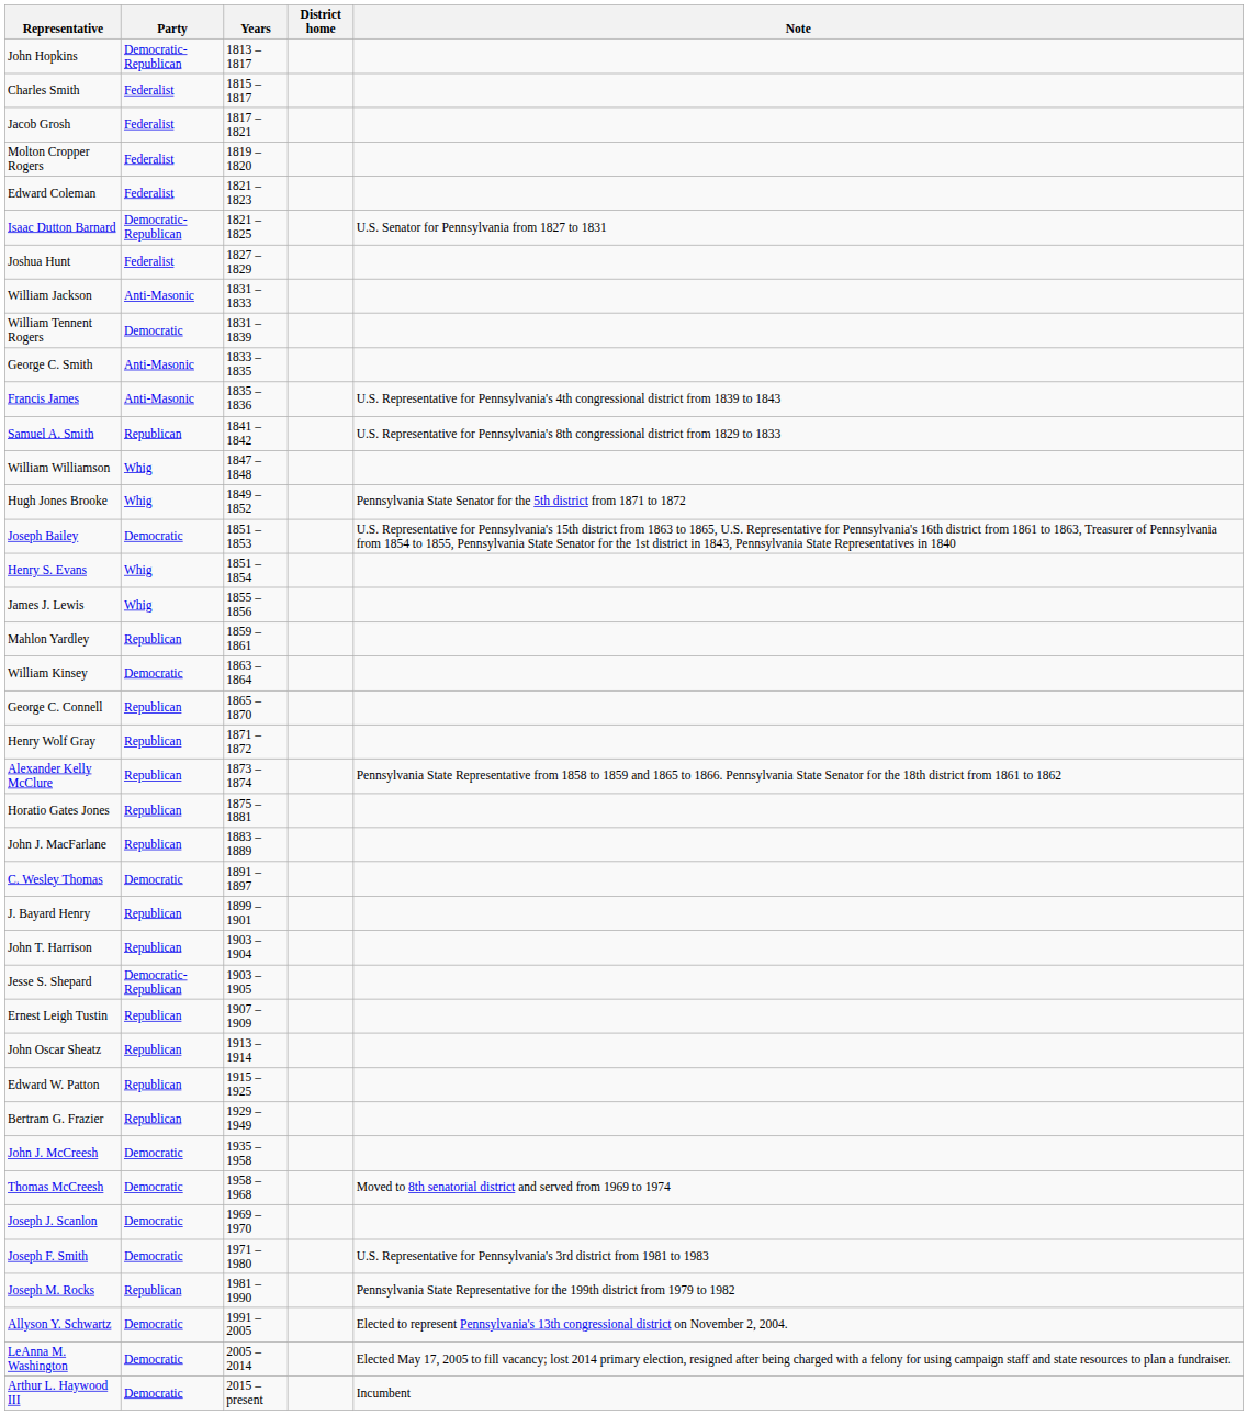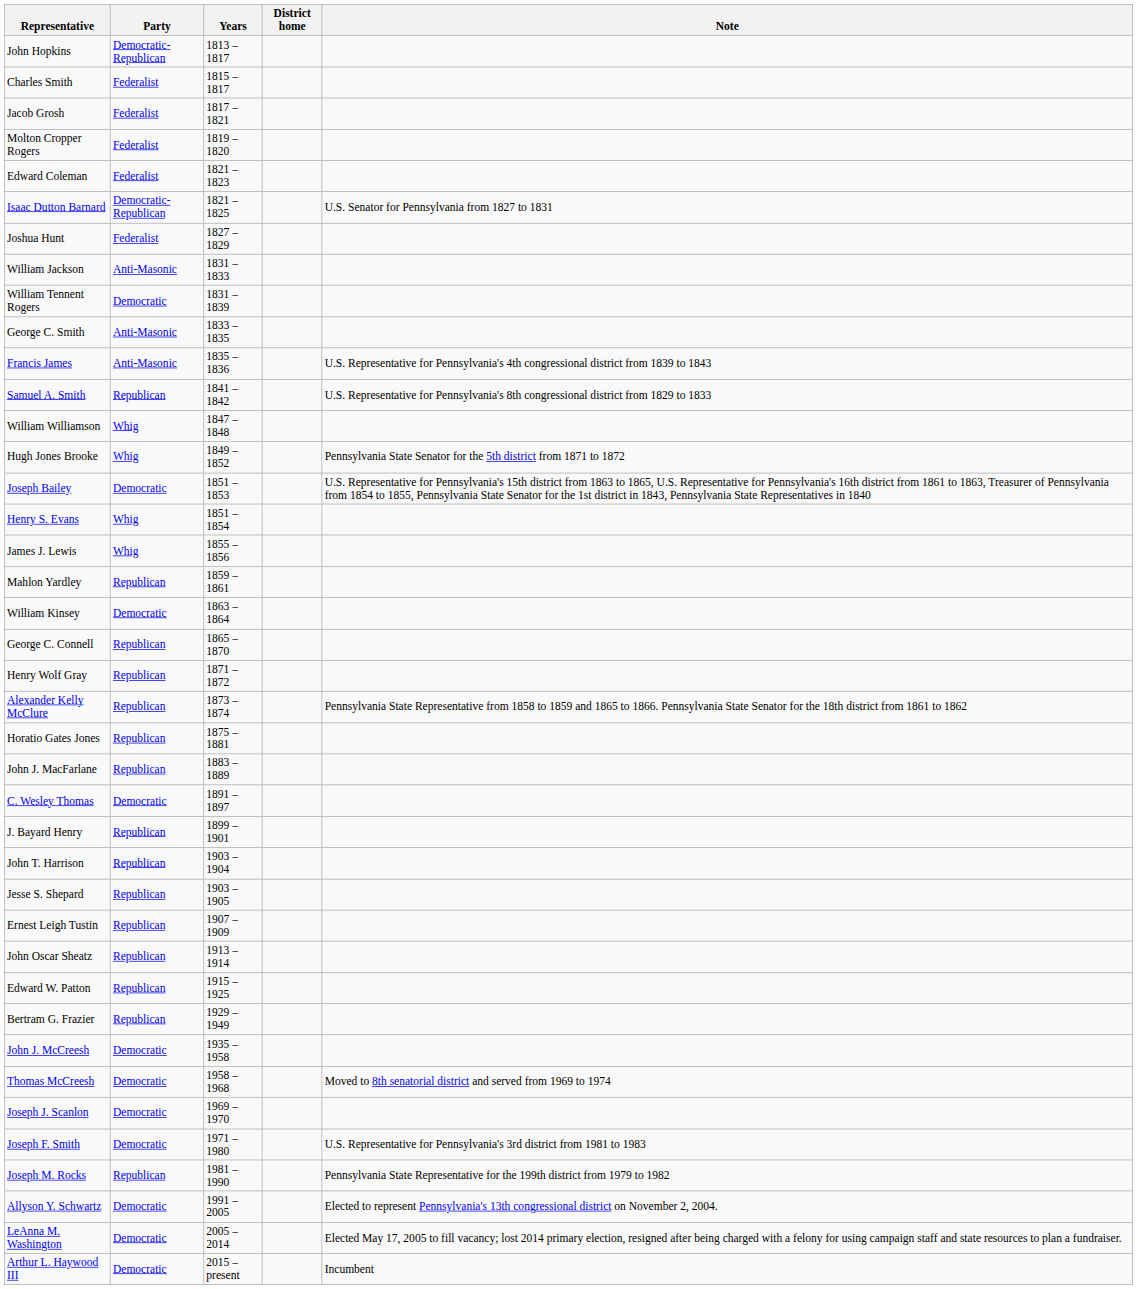 <table class=wikitable>
 <tr valign=bottom>
 <th>Representative</th>
 <th>Party</th>
 <th>Years</th>
 <th>District home</th>
 <th>Note</th>
 </tr>
 <tr>
 <td>John Hopkins</td>
 <td><a href='#'>Democratic-Republican</a></td>
 <td>1813 – 1817</td>
 <td></td>
 <td></td>
 </tr>
 <tr>
 <td>Charles Smith</td>
 <td><a href='#'>Federalist</a></td>
 <td>1815 – 1817</td>
 <td></td>
 <td></td>
 </tr>
 <tr>
 <td>Jacob Grosh</td>
 <td><a href='#'>Federalist</a></td>
 <td>1817 – 1821</td>
 <td></td>
 <td></td>
 </tr>
 <tr>
 <td>Molton Cropper Rogers</td>
 <td><a href='#'>Federalist</a></td>
 <td>1819 – 1820</td>
 <td></td>
 <td></td>
 </tr>
 <tr>
 <td>Edward Coleman</td>
 <td><a href='#'>Federalist</a></td>
 <td>1821 – 1823</td>
 <td></td>
 <td></td>
 </tr>
 <tr>
 <td><a href='#'>Isaac Dutton Barnard</a></td>
 <td><a href='#'>Democratic-Republican</a></td>
 <td>1821 – 1825</td>
 <td></td>
 <td>U.S. Senator for Pennsylvania from 1827 to 1831</td>
 </tr>
 <tr>
 <td>Joshua Hunt</td>
 <td><a href='#'>Federalist</a></td>
 <td>1827 – 1829</td>
 <td></td>
 <td></td>
 </tr>
 <tr>
 <td>William Jackson</td>
 <td><a href='#'>Anti-Masonic</a></td>
 <td>1831 – 1833</td>
 <td></td>
 <td></td>
 </tr>
 <tr>
 <td>William Tennent Rogers</td>
 <td><a href='#'>Democratic</a></td>
 <td>1831 – 1839</td>
 <td></td>
 <td></td>
 </tr>
 <tr>
 <td>George C. Smith</td>
 <td><a href='#'>Anti-Masonic</a></td>
 <td>1833 – 1835</td>
 <td></td>
 <td></td>
 </tr>
 <tr>
 <td><a href='#'>Francis James</a></td>
 <td><a href='#'>Anti-Masonic</a></td>
 <td>1835 – 1836</td>
 <td></td>
 <td>U.S. Representative for Pennsylvania's 4th congressional district from 1839 to 1843</td>
 </tr>
 <tr>
 <td><a href='#'>Samuel A. Smith</a></td>
 <td><a href='#'>Republican</a></td>
 <td>1841 – 1842</td>
 <td></td>
 <td>U.S. Representative for Pennsylvania's 8th congressional district from 1829 to 1833</td>
 </tr>
 <tr>
 <td>William Williamson</td>
 <td><a href='#'>Whig</a></td>
 <td>1847 – 1848</td>
 <td></td>
 <td></td>
 </tr>
 <tr>
 <td>Hugh Jones Brooke</td>
 <td><a href='#'>Whig</a></td>
 <td>1849 – 1852</td>
 <td></td>
 <td>Pennsylvania State Senator for the <a href='#'>5th district</a> from 1871 to 1872</td>
 </tr>
 <tr>
 <td><a href='#'>Joseph Bailey</a></td>
 <td><a href='#'>Democratic</a></td>
 <td>1851 – 1853</td>
 <td></td>
 <td>U.S. Representative for Pennsylvania's 15th district from 1863 to 1865, U.S. Representative for Pennsylvania's 16th district from 1861 to 1863, Treasurer of Pennsylvania from 1854 to 1855, Pennsylvania State Senator for the 1st district in 1843, Pennsylvania State Representatives in 1840</td>
 </tr>
 <tr>
 <td><a href='#'>Henry S. Evans</a></td>
 <td><a href='#'>Whig</a></td>
 <td>1851 – 1854</td>
 <td></td>
 <td></td>
 </tr>
 <tr>
 <td>James J. Lewis</td>
 <td><a href='#'>Whig</a></td>
 <td>1855 – 1856</td>
 <td></td>
 <td></td>
 </tr>
 <tr>
 <td>Mahlon Yardley</td>
 <td><a href='#'>Republican</a></td>
 <td>1859 – 1861</td>
 <td></td>
 <td></td>
 </tr>
 <tr>
 <td>William Kinsey</td>
 <td><a href='#'>Democratic</a></td>
 <td>1863 – 1864</td>
 <td></td>
 <td></td>
 </tr>
 <tr>
 <td>George C. Connell</td>
 <td><a href='#'>Republican</a></td>
 <td>1865 – 1870</td>
 <td></td>
 <td></td>
 </tr>
 <tr>
 <td>Henry Wolf Gray</td>
 <td><a href='#'>Republican</a></td>
 <td>1871 – 1872</td>
 <td></td>
 <td></td>
 </tr>
 <tr>
 <td><a href='#'>Alexander Kelly McClure</a></td>
 <td><a href='#'>Republican</a></td>
 <td>1873 – 1874</td>
 <td></td>
 <td>Pennsylvania State Representative from 1858 to 1859 and 1865 to 1866. Pennsylvania State Senator for the 18th district from 1861 to 1862</td>
 </tr>
 <tr>
 <td>Horatio Gates Jones</td>
 <td><a href='#'>Republican</a></td>
 <td>1875 – 1881</td>
 <td></td>
 <td></td>
 </tr>
 <tr>
 <td>John J. MacFarlane</td>
 <td><a href='#'>Republican</a></td>
 <td>1883 – 1889</td>
 <td></td>
 <td></td>
 </tr>
 <tr>
 <td><a href='#'>C. Wesley Thomas</a></td>
 <td><a href='#'>Democratic</a></td>
 <td>1891 – 1897</td>
 <td></td>
 <td></td>
 </tr>
 <tr>
 <td>J. Bayard Henry</td>
 <td><a href='#'>Republican</a></td>
 <td>1899 – 1901</td>
 <td></td>
 <td></td>
 </tr>
 <tr>
 <td>John T. Harrison</td>
 <td><a href='#'>Republican</a></td>
 <td>1903 – 1904</td>
 <td></td>
 <td></td>
 </tr>
 <tr>
 <td>Jesse S. Shepard</td>
-<td><a href='#'>Democratic-Republican</a></td>
+<td><a href='#'>Republican</a></td>
 <td>1903 – 1905</td>
 <td></td>
 <td></td>
 </tr>
 <tr>
 <td>Ernest Leigh Tustin</td>
 <td><a href='#'>Republican</a></td>
 <td>1907 – 1909</td>
 <td></td>
 <td></td>
 </tr>
 <tr>
 <td>John Oscar Sheatz</td>
 <td><a href='#'>Republican</a></td>
 <td>1913 – 1914</td>
 <td></td>
 <td></td>
 </tr>
 <tr>
 <td>Edward W. Patton</td>
 <td><a href='#'>Republican</a></td>
 <td>1915 – 1925</td>
 <td></td>
 <td></td>
 </tr>
 <tr>
 <td>Bertram G. Frazier</td>
 <td><a href='#'>Republican</a></td>
 <td>1929 – 1949</td>
 <td></td>
 <td></td>
 </tr>
 <tr>
 <td><a href='#'>John J. McCreesh</a></td>
 <td><a href='#'>Democratic</a></td>
 <td>1935 – 1958</td>
 <td></td>
 <td></td>
 </tr>
 <tr>
 <td><a href='#'>Thomas McCreesh</a></td>
 <td><a href='#'>Democratic</a></td>
 <td>1958 – 1968</td>
 <td></td>
 <td>Moved to <a href='#'>8th senatorial district</a> and served from 1969 to 1974</td>
 </tr>
 <tr>
 <td><a href='#'>Joseph J. Scanlon</a></td>
 <td><a href='#'>Democratic</a></td>
 <td>1969 – 1970</td>
 <td></td>
 <td></td>
 </tr>
 <tr>
 <td><a href='#'>Joseph F. Smith</a></td>
 <td><a href='#'>Democratic</a></td>
 <td>1971 – 1980</td>
 <td></td>
 <td>U.S. Representative for Pennsylvania's 3rd district from 1981 to 1983</td>
 </tr>
 <tr>
 <td><a href='#'>Joseph M. Rocks</a></td>
 <td><a href='#'>Republican</a></td>
 <td>1981 – 1990</td>
 <td></td>
 <td>Pennsylvania State Representative for the 199th district from 1979 to 1982</td>
 </tr>
 <tr>
 <td><a href='#'>Allyson Y. Schwartz</a></td>
 <td><a href='#'>Democratic</a></td>
 <td>1991 – 2005</td>
 <td></td>
 <td>Elected to represent <a href='#'>Pennsylvania's 13th congressional district</a> on November 2, 2004.</td>
 </tr>
 <tr>
 <td><a href='#'>LeAnna M. Washington</a></td>
 <td><a href='#'>Democratic</a></td>
 <td>2005 – 2014</td>
 <td></td>
 <td>Elected May 17, 2005 to fill vacancy; lost 2014 primary election, resigned after being charged with a felony for using campaign staff and state resources to plan a fundraiser.</td>
 </tr>
 <tr>
 <td><a href='#'>Arthur L. Haywood III</a></td>
 <td><a href='#'>Democratic</a></td>
 <td>2015 – present</td>
 <td></td>
 <td>Incumbent</td>
 </tr>
 </table>
